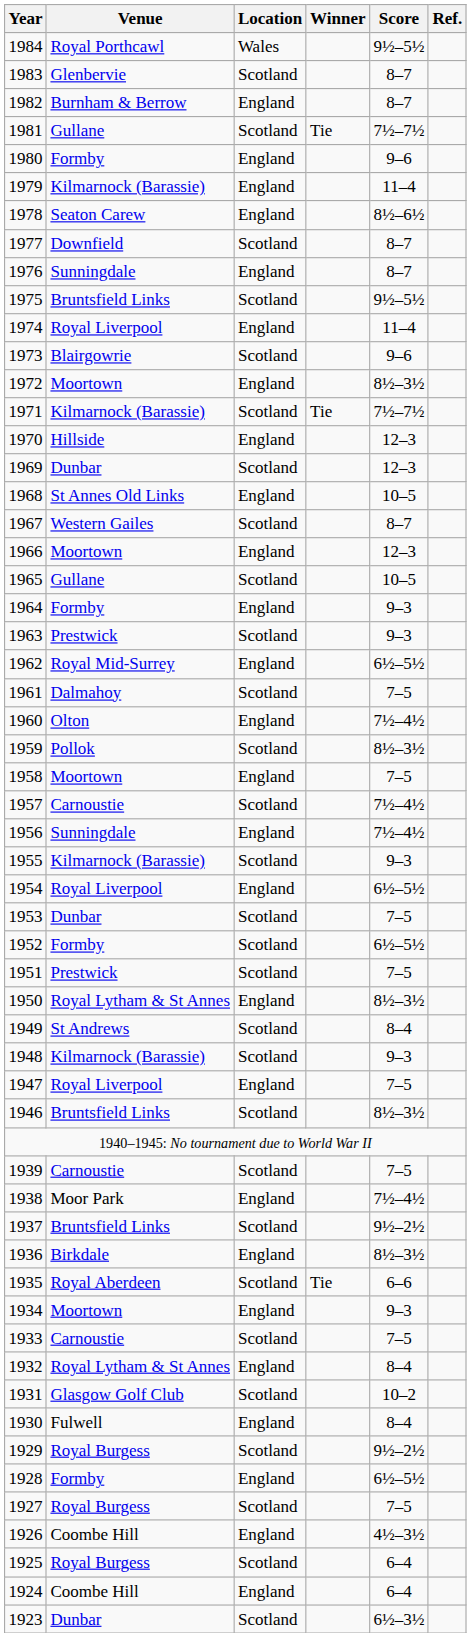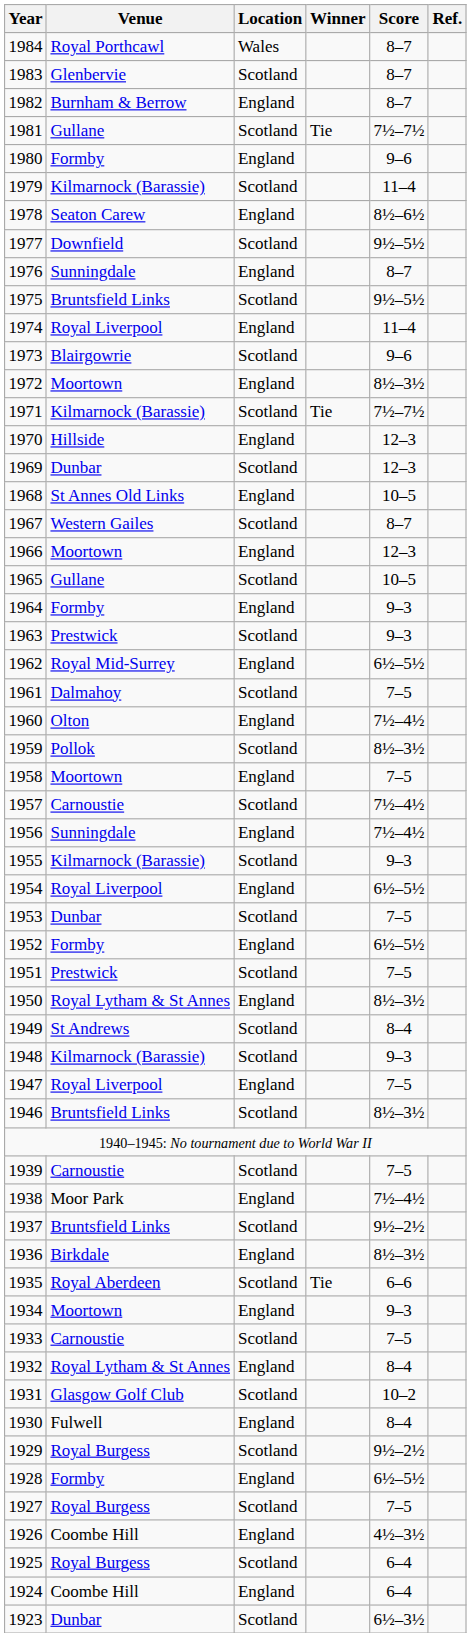 <table class="wikitable sortable" style="font-size:95%;">
 <tr>
 <th>Year</th>
 <th>Venue</th>
 <th>Location</th>
 <th>Winner</th>
 <th>Score</th>
 <th>Ref.</th>
 </tr>
 <tr>
 <td align=center>1984</td>
 <td><a href='#'>Royal Porthcawl</a></td>
 <td>Wales</td>
 <td></td>
-<td align=center>9½–5½</td>
+<td align=center>8–7</td>
 <td></td>
 </tr>
 <tr>
 <td align=center>1983</td>
 <td><a href='#'>Glenbervie</a></td>
 <td>Scotland</td>
 <td></td>
 <td align=center>8–7</td>
 <td></td>
 </tr>
 <tr>
 <td align=center>1982</td>
 <td><a href='#'>Burnham & Berrow</a></td>
 <td>England</td>
 <td></td>
 <td align=center>8–7</td>
 <td></td>
 </tr>
 <tr>
 <td align=center>1981</td>
 <td><a href='#'>Gullane</a></td>
 <td>Scotland</td>
 <td>Tie</td>
 <td align=center>7½–7½</td>
 <td></td>
 </tr>
 <tr>
 <td align=center>1980</td>
 <td><a href='#'>Formby</a></td>
 <td>England</td>
 <td></td>
 <td align=center>9–6</td>
 <td></td>
 </tr>
 <tr>
 <td align=center>1979</td>
 <td><a href='#'>Kilmarnock (Barassie)</a></td>
-<td>England</td>
+<td>Scotland</td>
 <td></td>
 <td align=center>11–4</td>
 <td></td>
 </tr>
 <tr>
 <td align=center>1978</td>
 <td><a href='#'>Seaton Carew</a></td>
 <td>England</td>
 <td></td>
 <td align=center>8½–6½</td>
 <td></td>
 </tr>
 <tr>
 <td align=center>1977</td>
 <td><a href='#'>Downfield</a></td>
 <td>Scotland</td>
 <td></td>
-<td align=center>8–7</td>
+<td align=center>9½–5½</td>
 <td></td>
 </tr>
 <tr>
 <td align=center>1976</td>
 <td><a href='#'>Sunningdale</a></td>
 <td>England</td>
 <td></td>
 <td align=center>8–7</td>
 <td></td>
 </tr>
 <tr>
 <td align=center>1975</td>
 <td><a href='#'>Bruntsfield Links</a></td>
 <td>Scotland</td>
 <td></td>
 <td align=center>9½–5½</td>
 <td></td>
 </tr>
 <tr>
 <td align=center>1974</td>
 <td><a href='#'>Royal Liverpool</a></td>
 <td>England</td>
 <td></td>
 <td align=center>11–4</td>
 <td></td>
 </tr>
 <tr>
 <td align=center>1973</td>
 <td><a href='#'>Blairgowrie</a></td>
 <td>Scotland</td>
 <td></td>
 <td align=center>9–6</td>
 <td></td>
 </tr>
 <tr>
 <td align=center>1972</td>
 <td><a href='#'>Moortown</a></td>
 <td>England</td>
 <td></td>
 <td align=center>8½–3½</td>
 <td></td>
 </tr>
 <tr>
 <td align=center>1971</td>
 <td><a href='#'>Kilmarnock (Barassie)</a></td>
 <td>Scotland</td>
 <td>Tie</td>
 <td align=center>7½–7½</td>
 <td></td>
 </tr>
 <tr>
 <td align=center>1970</td>
 <td><a href='#'>Hillside</a></td>
 <td>England</td>
 <td></td>
 <td align=center>12–3</td>
 <td></td>
 </tr>
 <tr>
 <td align=center>1969</td>
 <td><a href='#'>Dunbar</a></td>
 <td>Scotland</td>
 <td></td>
 <td align=center>12–3</td>
 <td></td>
 </tr>
 <tr>
 <td align=center>1968</td>
 <td><a href='#'>St Annes Old Links</a></td>
 <td>England</td>
 <td></td>
 <td align=center>10–5</td>
 <td></td>
 </tr>
 <tr>
 <td align=center>1967</td>
 <td><a href='#'>Western Gailes</a></td>
 <td>Scotland</td>
 <td></td>
 <td align=center>8–7</td>
 <td></td>
 </tr>
 <tr>
 <td align=center>1966</td>
 <td><a href='#'>Moortown</a></td>
 <td>England</td>
 <td></td>
 <td align=center>12–3</td>
 <td></td>
 </tr>
 <tr>
 <td align=center>1965</td>
 <td><a href='#'>Gullane</a></td>
 <td>Scotland</td>
 <td></td>
 <td align=center>10–5</td>
 <td></td>
 </tr>
 <tr>
 <td align=center>1964</td>
 <td><a href='#'>Formby</a></td>
 <td>England</td>
 <td></td>
 <td align=center>9–3</td>
 <td></td>
 </tr>
 <tr>
 <td align=center>1963</td>
 <td><a href='#'>Prestwick</a></td>
 <td>Scotland</td>
 <td></td>
 <td align=center>9–3</td>
 <td></td>
 </tr>
 <tr>
 <td align=center>1962</td>
 <td><a href='#'>Royal Mid-Surrey</a></td>
 <td>England</td>
 <td></td>
 <td align=center>6½–5½</td>
 <td></td>
 </tr>
 <tr>
 <td align=center>1961</td>
 <td><a href='#'>Dalmahoy</a></td>
 <td>Scotland</td>
 <td></td>
 <td align=center>7–5</td>
 <td></td>
 </tr>
 <tr>
 <td align=center>1960</td>
 <td><a href='#'>Olton</a></td>
 <td>England</td>
 <td></td>
 <td align=center>7½–4½</td>
 <td></td>
 </tr>
 <tr>
 <td align=center>1959</td>
 <td><a href='#'>Pollok</a></td>
 <td>Scotland</td>
 <td></td>
 <td align=center>8½–3½</td>
 <td></td>
 </tr>
 <tr>
 <td align=center>1958</td>
 <td><a href='#'>Moortown</a></td>
 <td>England</td>
 <td></td>
 <td align=center>7–5</td>
 <td></td>
 </tr>
 <tr>
 <td align=center>1957</td>
 <td><a href='#'>Carnoustie</a></td>
 <td>Scotland</td>
 <td></td>
 <td align=center>7½–4½</td>
 <td></td>
 </tr>
 <tr>
 <td align=center>1956</td>
 <td><a href='#'>Sunningdale</a></td>
 <td>England</td>
 <td></td>
 <td align=center>7½–4½</td>
 <td></td>
 </tr>
 <tr>
 <td align=center>1955</td>
 <td><a href='#'>Kilmarnock (Barassie)</a></td>
 <td>Scotland</td>
 <td></td>
 <td align=center>9–3</td>
 <td></td>
 </tr>
 <tr>
 <td align=center>1954</td>
 <td><a href='#'>Royal Liverpool</a></td>
 <td>England</td>
 <td></td>
 <td align=center>6½–5½</td>
 <td></td>
 </tr>
 <tr>
 <td align=center>1953</td>
 <td><a href='#'>Dunbar</a></td>
 <td>Scotland</td>
 <td></td>
 <td align=center>7–5</td>
 <td></td>
 </tr>
 <tr>
 <td align=center>1952</td>
 <td><a href='#'>Formby</a></td>
-<td>Scotland</td>
+<td>England</td>
 <td></td>
 <td align=center>6½–5½</td>
 <td></td>
 </tr>
 <tr>
 <td align=center>1951</td>
 <td><a href='#'>Prestwick</a></td>
 <td>Scotland</td>
 <td></td>
 <td align=center>7–5</td>
 <td></td>
 </tr>
 <tr>
 <td align=center>1950</td>
 <td><a href='#'>Royal Lytham & St Annes</a></td>
 <td>England</td>
 <td></td>
 <td align=center>8½–3½</td>
 <td></td>
 </tr>
 <tr>
 <td align=center>1949</td>
 <td><a href='#'>St Andrews</a></td>
 <td>Scotland</td>
 <td></td>
 <td align=center>8–4</td>
 <td></td>
 </tr>
 <tr>
 <td align=center>1948</td>
 <td><a href='#'>Kilmarnock (Barassie)</a></td>
 <td>Scotland</td>
 <td></td>
 <td align=center>9–3</td>
 <td></td>
 </tr>
 <tr>
 <td align=center>1947</td>
 <td><a href='#'>Royal Liverpool</a></td>
 <td>England</td>
 <td></td>
 <td align=center>7–5</td>
 <td></td>
 </tr>
 <tr>
 <td align=center>1946</td>
 <td><a href='#'>Bruntsfield Links</a></td>
 <td>Scotland</td>
 <td></td>
 <td align=center>8½–3½</td>
 <td></td>
 </tr>
 <tr>
 <td align=center colspan=6><small>1940–1945: <em>No tournament due to World War II</em></small></td>
 </tr>
 <tr>
 <td align=center>1939</td>
 <td><a href='#'>Carnoustie</a></td>
 <td>Scotland</td>
 <td></td>
 <td align=center>7–5</td>
 <td></td>
 </tr>
 <tr>
 <td align=center>1938</td>
 <td>Moor Park</td>
 <td>England</td>
 <td></td>
 <td align=center>7½–4½</td>
 <td></td>
 </tr>
 <tr>
 <td align=center>1937</td>
 <td><a href='#'>Bruntsfield Links</a></td>
 <td>Scotland</td>
 <td></td>
 <td align=center>9½–2½</td>
 <td></td>
 </tr>
 <tr>
 <td align=center>1936</td>
 <td><a href='#'>Birkdale</a></td>
 <td>England</td>
 <td></td>
 <td align=center>8½–3½</td>
 <td></td>
 </tr>
 <tr>
 <td align=center>1935</td>
 <td><a href='#'>Royal Aberdeen</a></td>
 <td>Scotland</td>
 <td>Tie</td>
 <td align=center>6–6</td>
 <td></td>
 </tr>
 <tr>
 <td align=center>1934</td>
 <td><a href='#'>Moortown</a></td>
 <td>England</td>
 <td></td>
 <td align=center>9–3</td>
 <td></td>
 </tr>
 <tr>
 <td align=center>1933</td>
 <td><a href='#'>Carnoustie</a></td>
 <td>Scotland</td>
 <td></td>
 <td align=center>7–5</td>
 <td></td>
 </tr>
 <tr>
 <td align=center>1932</td>
 <td><a href='#'>Royal Lytham & St Annes</a></td>
 <td>England</td>
 <td></td>
 <td align=center>8–4</td>
 <td></td>
 </tr>
 <tr>
 <td align=center>1931</td>
 <td><a href='#'>Glasgow Golf Club</a></td>
 <td>Scotland</td>
 <td></td>
 <td align=center>10–2</td>
 <td></td>
 </tr>
 <tr>
 <td align=center>1930</td>
 <td>Fulwell</td>
 <td>England</td>
 <td></td>
 <td align=center>8–4</td>
 <td></td>
 </tr>
 <tr>
 <td align=center>1929</td>
 <td><a href='#'>Royal Burgess</a></td>
 <td>Scotland</td>
 <td></td>
 <td align=center>9½–2½</td>
 <td></td>
 </tr>
 <tr>
 <td align=center>1928</td>
 <td><a href='#'>Formby</a></td>
 <td>England</td>
 <td></td>
 <td align=center>6½–5½</td>
 <td></td>
 </tr>
 <tr>
 <td align=center>1927</td>
 <td><a href='#'>Royal Burgess</a></td>
 <td>Scotland</td>
 <td></td>
 <td align=center>7–5</td>
 <td></td>
 </tr>
 <tr>
 <td align=center>1926</td>
 <td>Coombe Hill</td>
 <td>England</td>
 <td></td>
 <td align=center>4½–3½</td>
 <td></td>
 </tr>
 <tr>
 <td align=center>1925</td>
 <td><a href='#'>Royal Burgess</a></td>
 <td>Scotland</td>
 <td></td>
 <td align=center>6–4</td>
 <td></td>
 </tr>
 <tr>
 <td align=center>1924</td>
 <td>Coombe Hill</td>
 <td>England</td>
 <td></td>
 <td align=center>6–4</td>
 <td></td>
 </tr>
 <tr>
 <td align=center>1923</td>
 <td><a href='#'>Dunbar</a></td>
 <td>Scotland</td>
 <td></td>
 <td align=center>6½–3½</td>
 <td></td>
 </tr>
 </table>
